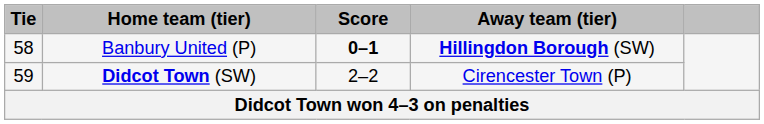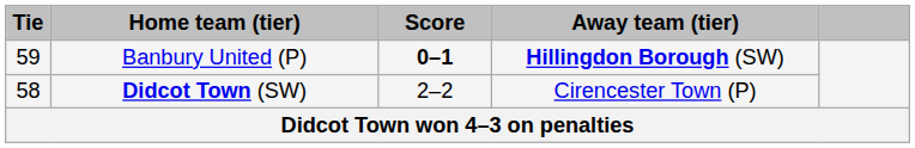 <table class="wikitable" style="width: 600px; background:WhiteSmoke; text-align:center; font-size:90%">
 <tr>
 <td scope="col" style="width:  5.00%; background:silver;"><strong>Tie</strong></td>
 <td scope="col" style="width: 36.25%; background:silver;"><strong>Home team (tier)</strong></td>
 <td scope="col" style="width: 12.50%; background:silver;"><strong>Score</strong></td>
 <td scope="col" style="width: 36.25%; background:silver;"><strong>Away team (tier)</strong></td>
 <td scope="col" style="width: 10.00%; background:silver;"><strong></strong></td>
 </tr>
 <tr>
-<td>58</td>
+<td>59</td>
 <td><a href='#'>Banbury United</a> (P)</td>
 <td><strong>0–1</strong></td>
 <td><strong><a href='#'>Hillingdon Borough</a></strong> (SW)</td>
 </tr>
 <tr>
-<td>59</td>
+<td>58</td>
 <td><strong><a href='#'>Didcot Town</a></strong> (SW)</td>
 <td>2–2</td>
 <td><a href='#'>Cirencester Town</a> (P)</td>
 </tr>
 <tr>
 <th colspan="5">Didcot Town won 4–3 on penalties</th>
 </tr>
 </table>
